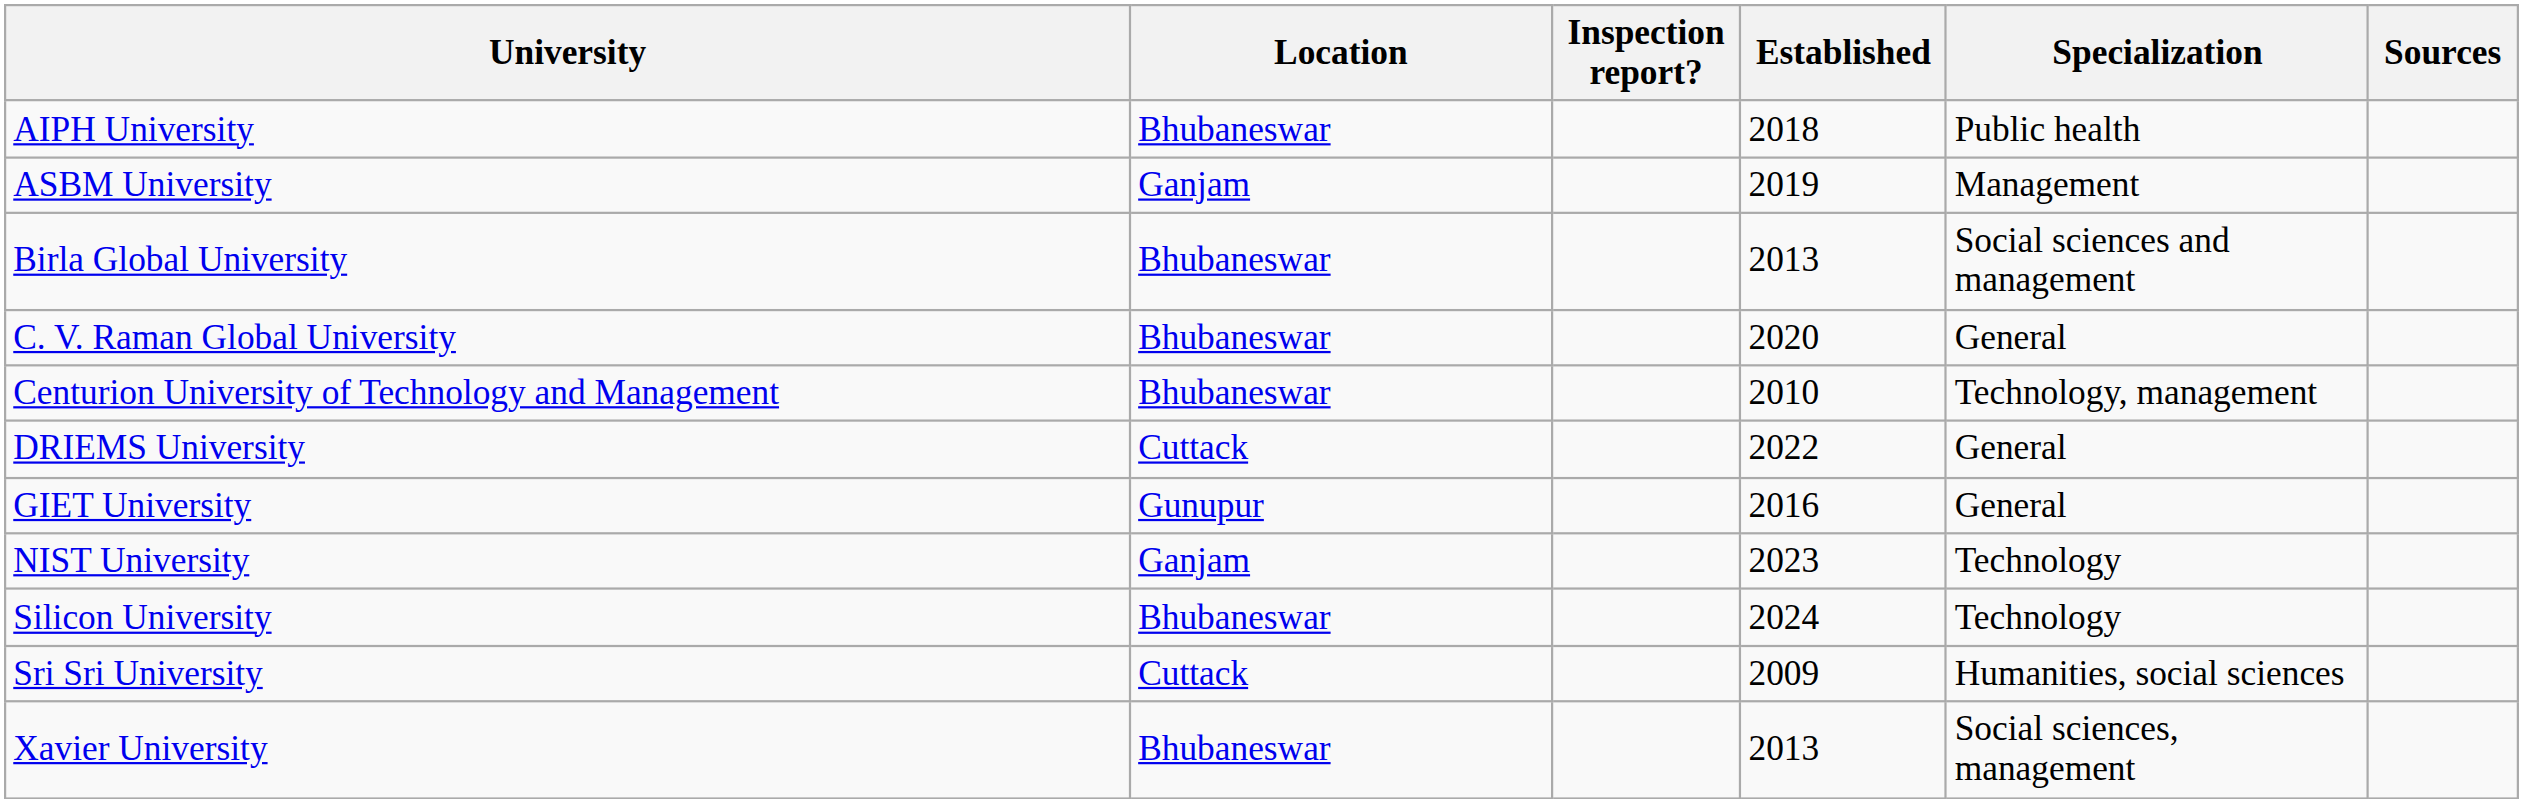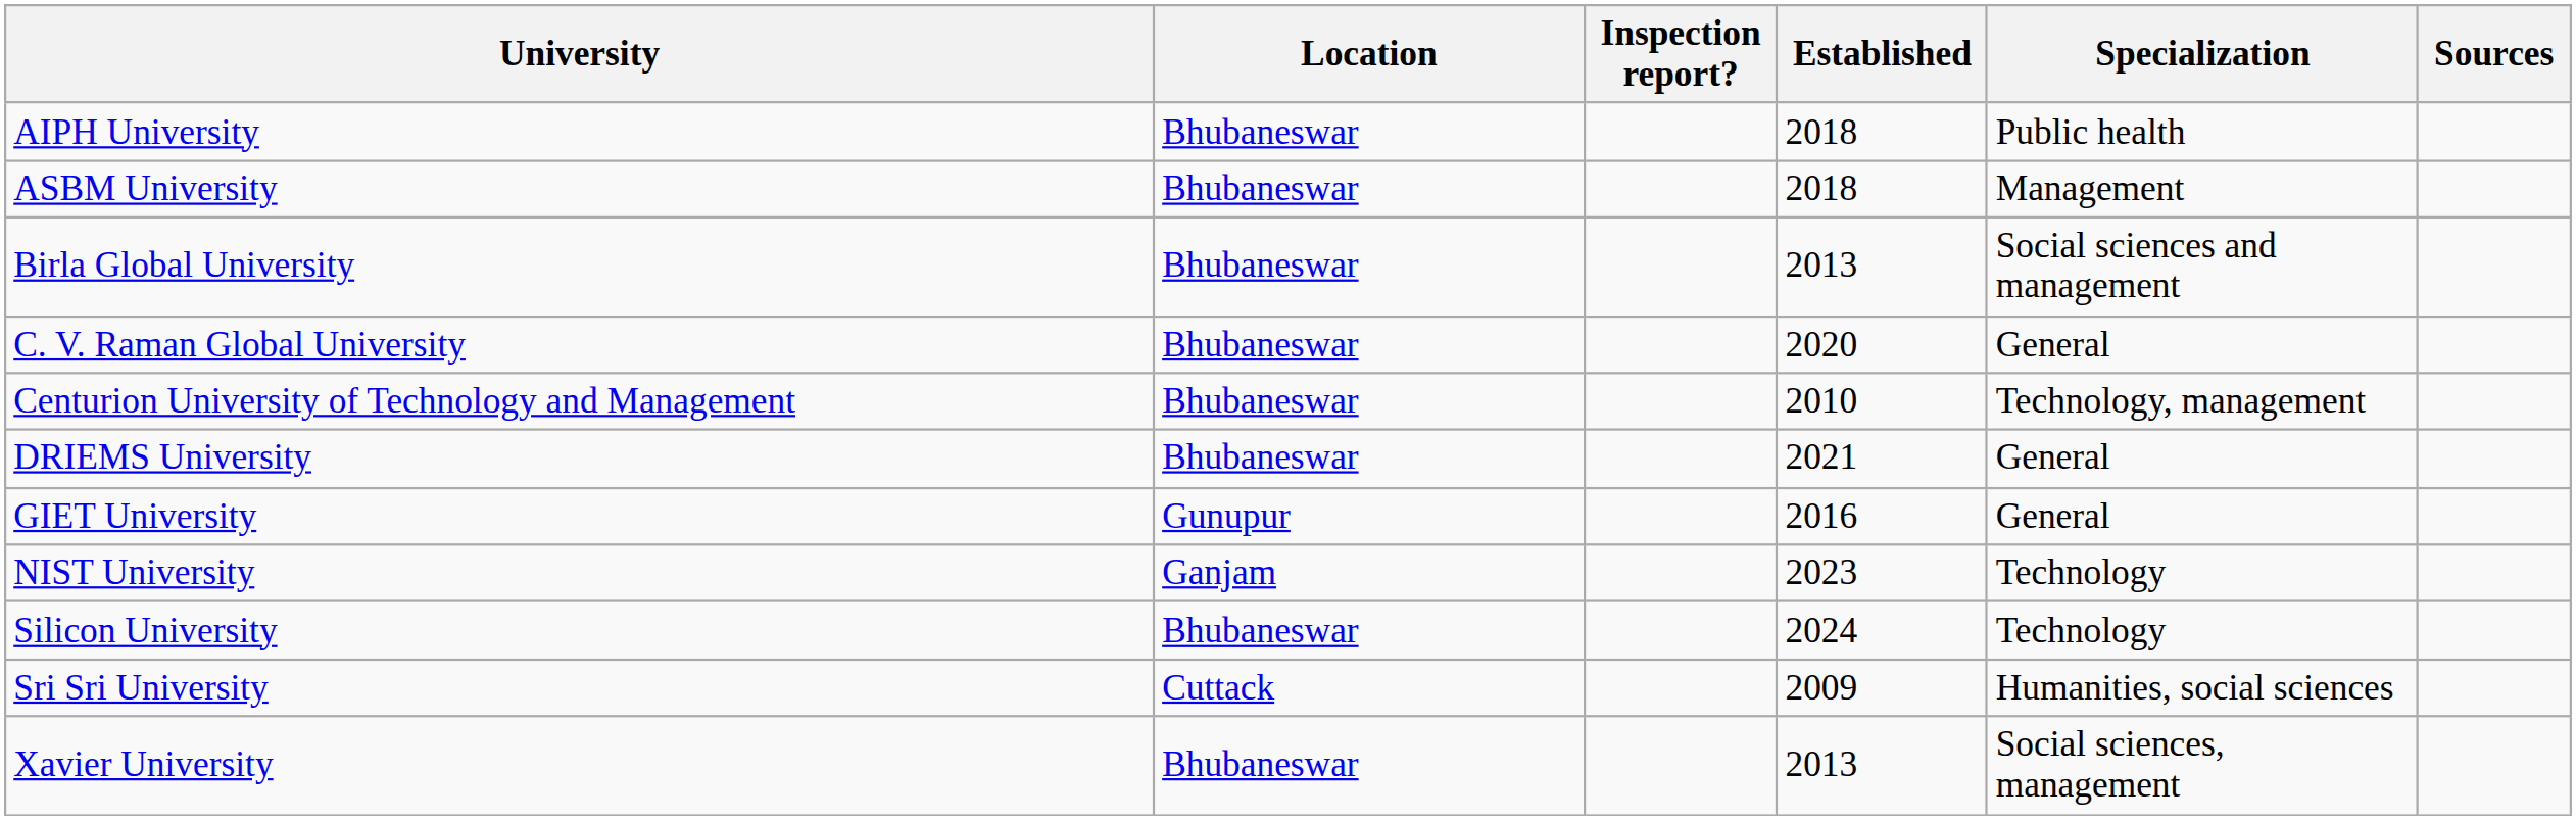 <table class="wikitable sortable collapsible plainrowheaders" border="1" style="text-align:left; width:90%">
 <tr>
 <th scope="col" style="width: 40%;">University</th>
 <th scope="col" style="width: 15%;">Location</th>
 <th scope="col" style="width: 5%;">Inspection report?</th>
 <th scope="col" style="width: 5%;">Established</th>
 <th scope="col" style="width: 15%;">Specialization</th>
 <th scope="col" style="width: 5%;" class="unsortable">Sources</th>
 </tr>
 <tr>
 <td><a href='#'>AIPH University</a></td>
 <td><a href='#'>Bhubaneswar</a></td>
 <td></td>
 <td>2018</td>
 <td>Public health</td>
 <td></td>
 </tr>
 <tr>
 <td><a href='#'>ASBM University</a></td>
-<td><a href='#'>Ganjam</a></td>
+<td><a href='#'>Bhubaneswar</a></td>
 <td></td>
-<td>2019</td>
+<td>2018</td>
 <td>Management</td>
 <td></td>
 </tr>
 <tr>
 <td><a href='#'>Birla Global University</a></td>
 <td><a href='#'>Bhubaneswar</a></td>
 <td></td>
 <td>2013</td>
 <td>Social sciences and management</td>
 <td></td>
 </tr>
 <tr>
 <td><a href='#'>C. V. Raman Global University</a></td>
 <td><a href='#'>Bhubaneswar</a></td>
 <td></td>
 <td>2020</td>
 <td>General</td>
 <td></td>
 </tr>
 <tr>
 <td><a href='#'>Centurion University of Technology and Management</a></td>
 <td><a href='#'>Bhubaneswar</a></td>
 <td><wbr></td>
 <td>2010</td>
 <td>Technology, management</td>
 <td></td>
 </tr>
 <tr>
 <td><a href='#'>DRIEMS University</a></td>
-<td><a href='#'>Cuttack</a></td>
+<td><a href='#'>Bhubaneswar</a></td>
 <td></td>
-<td>2022</td>
+<td>2021</td>
 <td>General</td>
 <td></td>
 </tr>
 <tr>
 <td><a href='#'>GIET University</a></td>
 <td><a href='#'>Gunupur</a></td>
 <td></td>
 <td>2016</td>
 <td>General</td>
 <td></td>
 </tr>
 <tr>
 <td><a href='#'>NIST University</a></td>
 <td><a href='#'>Ganjam</a></td>
 <td></td>
 <td>2023</td>
 <td>Technology</td>
 <td></td>
 </tr>
 <tr>
 <td><a href='#'>Silicon University</a></td>
 <td><a href='#'>Bhubaneswar</a></td>
 <td></td>
 <td>2024</td>
 <td>Technology</td>
 <td></td>
 </tr>
 <tr>
 <td><a href='#'>Sri Sri University</a></td>
 <td><a href='#'>Cuttack</a></td>
 <td></td>
 <td>2009</td>
 <td>Humanities, social sciences</td>
 <td></td>
 </tr>
 <tr>
 <td><a href='#'>Xavier University</a></td>
 <td><a href='#'>Bhubaneswar</a></td>
 <td></td>
 <td>2013</td>
 <td>Social sciences, management</td>
 <td></td>
 </tr>
 </table>
